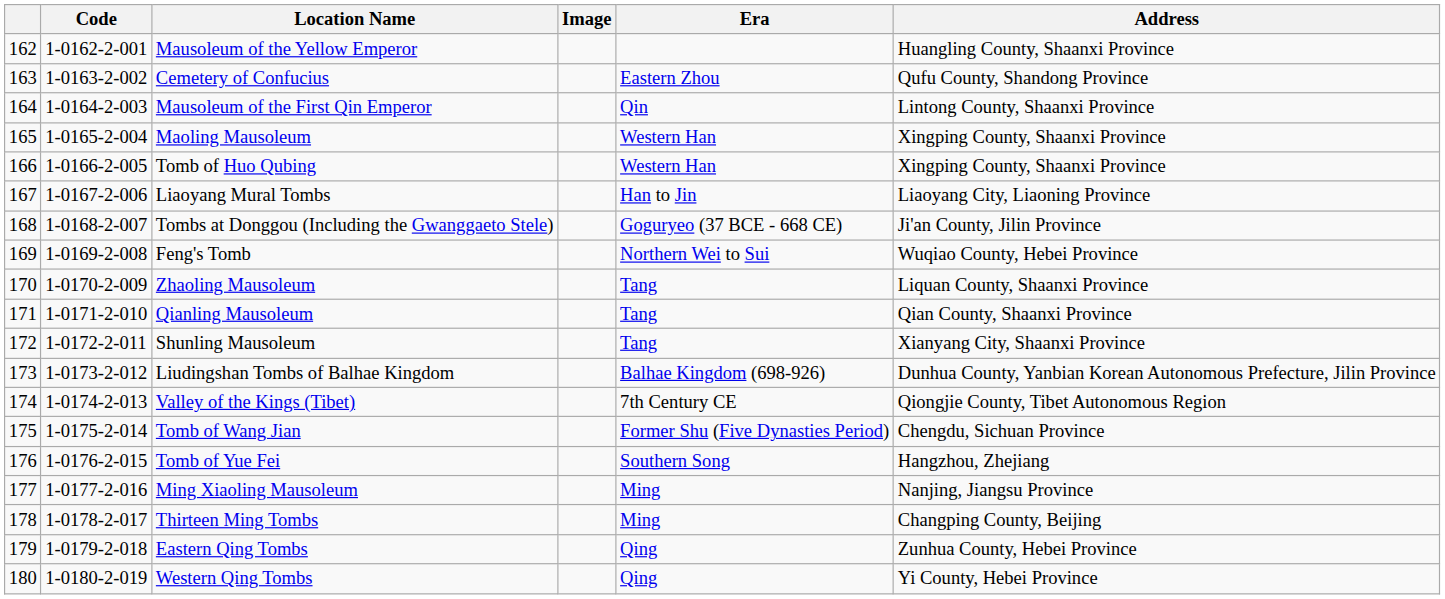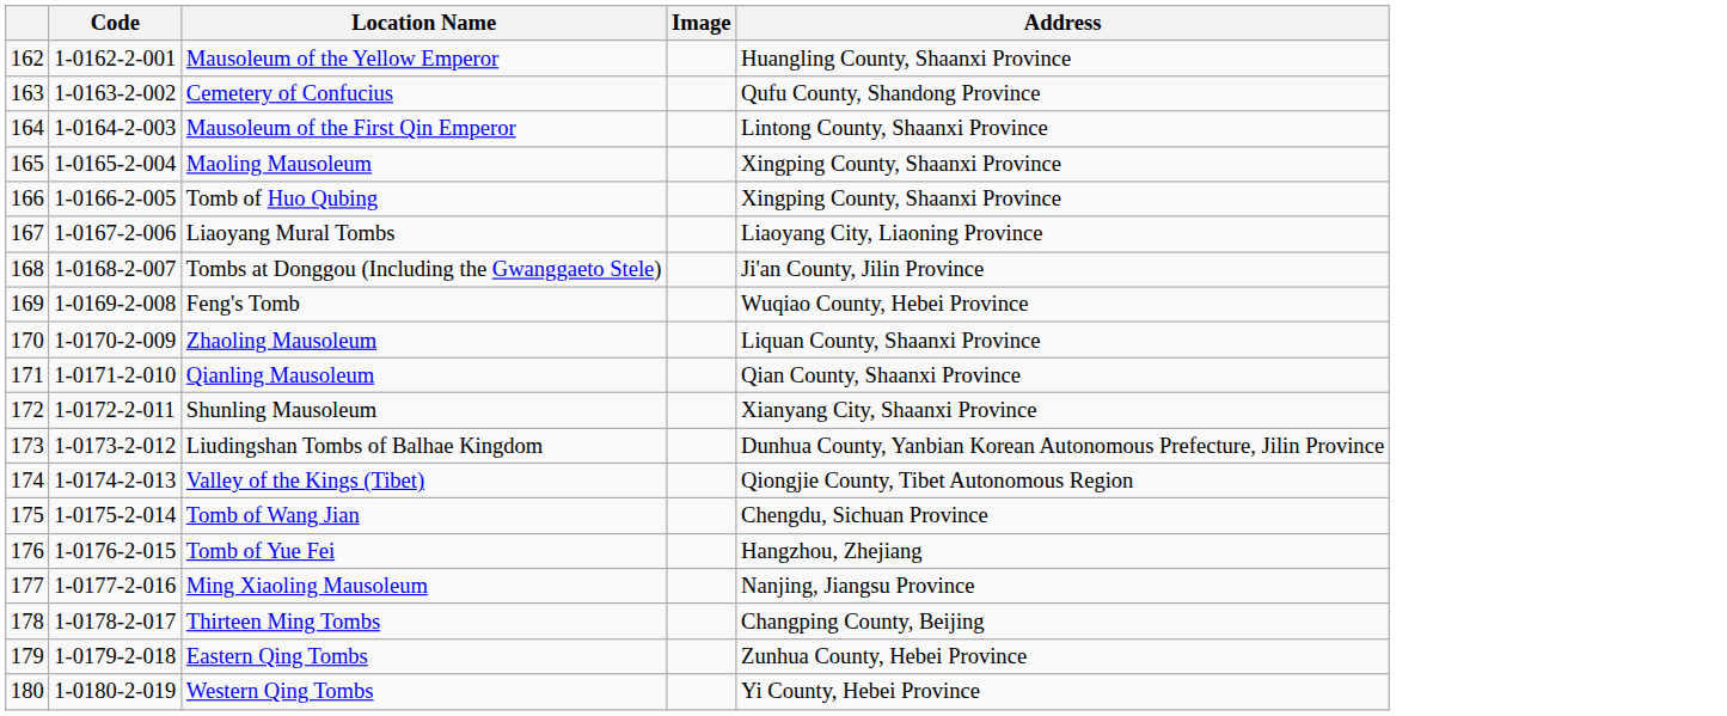 <table class="wikitable">
 <tr>
 <th></th>
 <th>Code</th>
 <th>Location Name</th>
 <th>Image</th>
-<th>Era</th>
 <th>Address</th>
 </tr>
 <tr>
 <td>162</td>
 <td>1-0162-2-001</td>
 <td><a href='#'>Mausoleum of the Yellow Emperor</a></td>
 <td style="padding:0"></td>
-<td></td>
 <td>Huangling County, Shaanxi Province</td>
 </tr>
 <tr>
 <td>163</td>
 <td>1-0163-2-002</td>
 <td><a href='#'>Cemetery of Confucius</a></td>
 <td style="padding:0"></td>
-<td><a href='#'>Eastern Zhou</a></td>
 <td>Qufu County, Shandong Province</td>
 </tr>
 <tr>
 <td>164</td>
 <td>1-0164-2-003</td>
 <td><a href='#'>Mausoleum of the First Qin Emperor</a></td>
 <td style="padding:0"></td>
-<td><a href='#'>Qin</a></td>
 <td>Lintong County, Shaanxi Province</td>
 </tr>
 <tr>
 <td>165</td>
 <td>1-0165-2-004</td>
 <td><a href='#'>Maoling Mausoleum</a></td>
 <td style="padding:0"></td>
-<td><a href='#'>Western Han</a></td>
 <td>Xingping County, Shaanxi Province</td>
 </tr>
 <tr>
 <td>166</td>
 <td>1-0166-2-005</td>
 <td>Tomb of <a href='#'>Huo Qubing</a></td>
 <td style="padding:0"></td>
-<td><a href='#'>Western Han</a></td>
 <td>Xingping County, Shaanxi Province</td>
 </tr>
 <tr>
 <td>167</td>
 <td>1-0167-2-006</td>
 <td>Liaoyang Mural Tombs</td>
 <td></td>
-<td><a href='#'>Han</a> to <a href='#'>Jin</a></td>
 <td>Liaoyang City, Liaoning Province</td>
 </tr>
 <tr>
 <td>168</td>
 <td>1-0168-2-007</td>
 <td>Tombs at Donggou (Including the <a href='#'>Gwanggaeto Stele</a>)</td>
 <td></td>
-<td><a href='#'>Goguryeo</a> (37 BCE - 668 CE)</td>
 <td>Ji'an County, Jilin Province</td>
 </tr>
 <tr>
 <td>169</td>
 <td>1-0169-2-008</td>
 <td>Feng's Tomb</td>
 <td></td>
-<td><a href='#'>Northern Wei</a> to <a href='#'>Sui</a></td>
 <td>Wuqiao County, Hebei Province</td>
 </tr>
 <tr>
 <td>170</td>
 <td>1-0170-2-009</td>
 <td><a href='#'>Zhaoling Mausoleum</a></td>
 <td style="padding:0"></td>
-<td><a href='#'>Tang</a></td>
 <td>Liquan County, Shaanxi Province</td>
 </tr>
 <tr>
 <td>171</td>
 <td>1-0171-2-010</td>
 <td><a href='#'>Qianling Mausoleum</a></td>
 <td style="padding:0"></td>
-<td><a href='#'>Tang</a></td>
 <td>Qian County, Shaanxi Province</td>
 </tr>
 <tr>
 <td>172</td>
 <td>1-0172-2-011</td>
 <td>Shunling Mausoleum</td>
 <td></td>
-<td><a href='#'>Tang</a></td>
 <td>Xianyang City, Shaanxi Province</td>
 </tr>
 <tr>
 <td>173</td>
 <td>1-0173-2-012</td>
 <td>Liudingshan Tombs of Balhae Kingdom</td>
 <td style="padding:0"></td>
-<td><a href='#'>Balhae Kingdom</a> (698-926)</td>
 <td>Dunhua County, Yanbian Korean Autonomous Prefecture, Jilin Province</td>
 </tr>
 <tr>
 <td>174</td>
 <td>1-0174-2-013</td>
 <td><a href='#'>Valley of the Kings (Tibet)</a></td>
 <td style="padding:0"></td>
-<td>7th Century CE</td>
 <td>Qiongjie County, Tibet Autonomous Region</td>
 </tr>
 <tr>
 <td>175</td>
 <td>1-0175-2-014</td>
 <td><a href='#'>Tomb of Wang Jian</a></td>
 <td style="padding:0"></td>
-<td><a href='#'>Former Shu</a> (<a href='#'>Five Dynasties Period</a>)</td>
 <td>Chengdu, Sichuan Province</td>
 </tr>
 <tr>
 <td>176</td>
 <td>1-0176-2-015</td>
 <td><a href='#'>Tomb of Yue Fei</a></td>
 <td style="padding:0"></td>
-<td><a href='#'>Southern Song</a></td>
 <td>Hangzhou, Zhejiang</td>
 </tr>
 <tr>
 <td>177</td>
 <td>1-0177-2-016</td>
 <td><a href='#'>Ming Xiaoling Mausoleum</a></td>
 <td style="padding:0"></td>
-<td><a href='#'>Ming</a></td>
 <td>Nanjing, Jiangsu Province</td>
 </tr>
 <tr>
 <td>178</td>
 <td>1-0178-2-017</td>
 <td><a href='#'>Thirteen Ming Tombs</a></td>
 <td style="padding:0"></td>
-<td><a href='#'>Ming</a></td>
 <td>Changping County, Beijing</td>
 </tr>
 <tr>
 <td>179</td>
 <td>1-0179-2-018</td>
 <td><a href='#'>Eastern Qing Tombs</a></td>
 <td style="padding:0"></td>
-<td><a href='#'>Qing</a></td>
 <td>Zunhua County, Hebei Province</td>
 </tr>
 <tr>
 <td>180</td>
 <td>1-0180-2-019</td>
 <td><a href='#'>Western Qing Tombs</a></td>
 <td style="padding:0"></td>
-<td><a href='#'>Qing</a></td>
 <td>Yi County, Hebei Province</td>
 </tr>
 </table>
